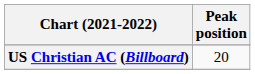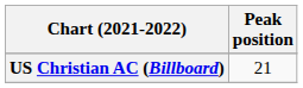 <table class="wikitable sortable plainrowheaders" style="text-align:center">
 <tr>
 <th scope="col">Chart (2021-2022)</th>
 <th scope="col">Peak<br> position</th>
 </tr>
 <tr>
 </tr>
 <tr>
 </tr>
 <tr>
 </tr>
 <tr>
 <th scope="row">US <a href='#'>Christian AC</a> (<em><a href='#'>Billboard</a></em>)</th>
-<td>20</td>
+<td>21</td>
 </tr>
 <tr>
 </tr>
 </table>
